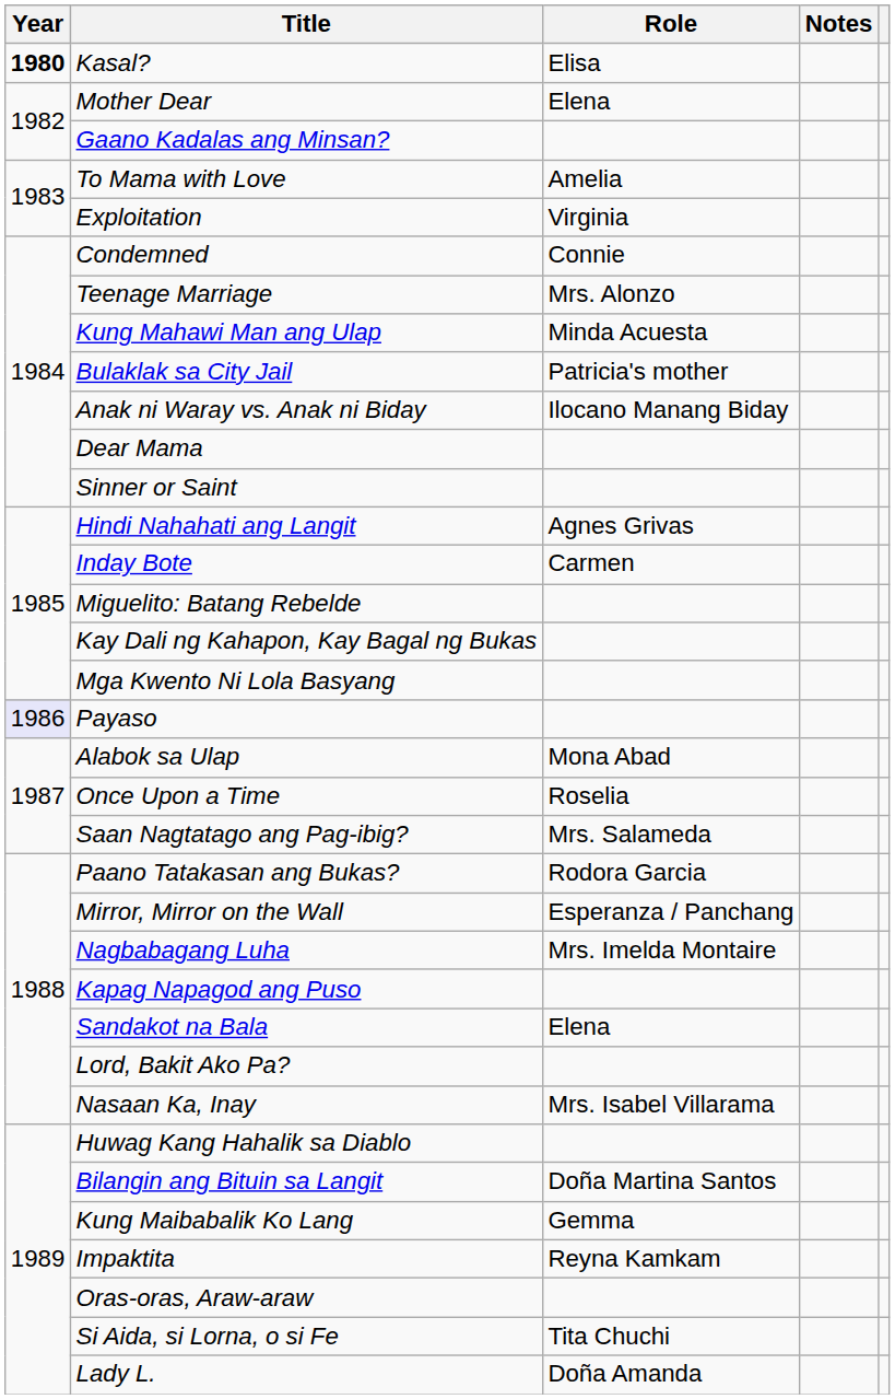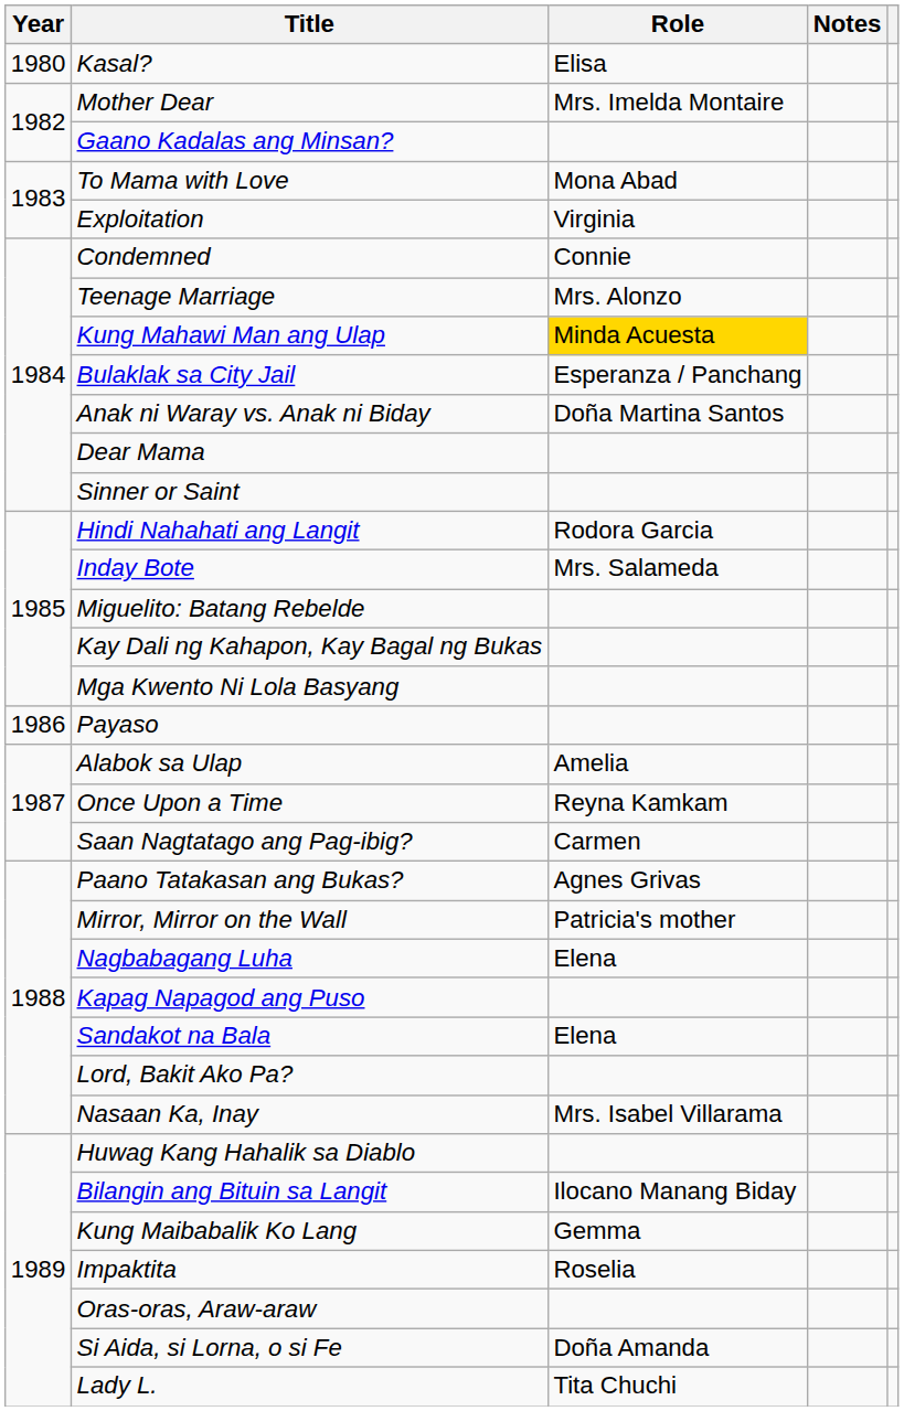 <table class="wikitable sortable plainrowheaders">
 <tr style="background:#ccc; text-align:center;">
 <th scope="col">Year</th>
 <th scope="col">Title</th>
 <th scope="col">Role</th>
 <th scope="col" class="unsortable">Notes</th>
 <th scope="col" class="unsortable"></th>
 </tr>
 <tr>
-<td><strong>1980</strong></td>
+<td>1980</td>
 <td><em>Kasal?</em></td>
 <td>Elisa</td>
 <td></td>
 <td></td>
 </tr>
 <tr>
 <td rowspan="2">1982</td>
 <td><em>Mother Dear</em></td>
-<td>Elena</td>
+<td>Mrs. Imelda Montaire</td>
 <td></td>
 <td></td>
 </tr>
 <tr>
 <td><em><a href='#'>Gaano Kadalas ang Minsan?</a></em></td>
 <td></td>
 <td></td>
 <td></td>
 </tr>
 <tr>
 <td rowspan="2">1983</td>
 <td><em>To Mama with Love</em></td>
-<td>Amelia</td>
+<td>Mona Abad</td>
 <td></td>
 <td></td>
 </tr>
 <tr>
 <td><em>Exploitation</em></td>
 <td>Virginia</td>
 <td></td>
 <td></td>
 </tr>
 <tr>
 <td rowspan="7">1984</td>
 <td><em>Condemned</em></td>
 <td>Connie</td>
 <td></td>
 <td></td>
 </tr>
 <tr>
 <td><em>Teenage Marriage</em></td>
 <td>Mrs. Alonzo</td>
 <td></td>
 <td></td>
 </tr>
 <tr>
 <td><em><a href='#'>Kung Mahawi Man ang Ulap</a></em></td>
-<td>Minda Acuesta</td>
+<td style="background: gold;">Minda Acuesta</td>
 <td></td>
 <td></td>
 </tr>
 <tr>
 <td><em><a href='#'>Bulaklak sa City Jail</a></em></td>
-<td>Patricia's mother</td>
+<td>Esperanza / Panchang</td>
 <td></td>
 <td></td>
 </tr>
 <tr>
 <td><em>Anak ni Waray vs. Anak ni Biday</em></td>
-<td>Ilocano Manang Biday</td>
+<td>Doña Martina Santos</td>
 <td></td>
 <td></td>
 </tr>
 <tr>
 <td><em>Dear Mama</em></td>
 <td></td>
 <td></td>
 <td></td>
 </tr>
 <tr>
 <td><em>Sinner or Saint</em></td>
 <td></td>
 <td></td>
 <td></td>
 </tr>
 <tr>
 <td rowspan="5">1985</td>
 <td><em><a href='#'>Hindi Nahahati ang Langit</a></em></td>
-<td>Agnes Grivas</td>
+<td>Rodora Garcia</td>
 <td></td>
 <td></td>
 </tr>
 <tr>
 <td><em><a href='#'>Inday Bote</a></em></td>
-<td>Carmen</td>
+<td>Mrs. Salameda</td>
 <td></td>
 <td></td>
 </tr>
 <tr>
 <td><em>Miguelito: Batang Rebelde</em></td>
 <td></td>
 <td></td>
 <td></td>
 </tr>
 <tr>
 <td><em>Kay Dali ng Kahapon, Kay Bagal ng Bukas</em></td>
 <td></td>
 <td></td>
 <td></td>
 </tr>
 <tr>
 <td><em>Mga Kwento Ni Lola Basyang</em></td>
 <td></td>
 <td></td>
 <td></td>
 </tr>
 <tr>
-<td style="background: lavender;">1986</td>
+<td>1986</td>
 <td><em>Payaso</em></td>
 <td></td>
 <td></td>
 <td></td>
 </tr>
 <tr>
 <td rowspan="3">1987</td>
 <td><em>Alabok sa Ulap</em></td>
-<td>Mona Abad</td>
+<td>Amelia</td>
 <td></td>
 <td></td>
 </tr>
 <tr>
 <td><em>Once Upon a Time</em></td>
-<td>Roselia</td>
+<td>Reyna Kamkam</td>
 <td></td>
 <td></td>
 </tr>
 <tr>
 <td><em>Saan Nagtatago ang Pag-ibig?</em></td>
-<td>Mrs. Salameda</td>
+<td>Carmen</td>
 <td></td>
 <td></td>
 </tr>
 <tr>
 <td rowspan="7">1988</td>
 <td><em>Paano Tatakasan ang Bukas?</em></td>
-<td>Rodora Garcia</td>
+<td>Agnes Grivas</td>
 <td></td>
 <td></td>
 </tr>
 <tr>
 <td><em>Mirror, Mirror on the Wall</em></td>
-<td>Esperanza / Panchang</td>
+<td>Patricia's mother</td>
 <td></td>
 <td></td>
 </tr>
 <tr>
 <td><em><a href='#'>Nagbabagang Luha</a></em></td>
-<td>Mrs. Imelda Montaire</td>
+<td>Elena</td>
 <td></td>
 <td></td>
 </tr>
 <tr>
 <td><em><a href='#'>Kapag Napagod ang Puso</a></em></td>
 <td></td>
 <td></td>
 <td></td>
 </tr>
 <tr>
 <td><em><a href='#'>Sandakot na Bala</a></em></td>
 <td>Elena</td>
 <td></td>
 <td></td>
 </tr>
 <tr>
 <td><em>Lord, Bakit Ako Pa?</em></td>
 <td></td>
 <td></td>
 <td></td>
 </tr>
 <tr>
 <td><em>Nasaan Ka, Inay</em></td>
 <td>Mrs. Isabel Villarama</td>
 <td></td>
 <td></td>
 </tr>
 <tr>
 <td rowspan="7">1989</td>
 <td><em>Huwag Kang Hahalik sa Diablo</em></td>
 <td></td>
 <td></td>
 <td></td>
 </tr>
 <tr>
 <td><em><a href='#'>Bilangin ang Bituin sa Langit</a></em></td>
-<td>Doña Martina Santos</td>
+<td>Ilocano Manang Biday</td>
 <td></td>
 <td></td>
 </tr>
 <tr>
 <td><em>Kung Maibabalik Ko Lang</em></td>
 <td>Gemma</td>
 <td></td>
 <td></td>
 </tr>
 <tr>
 <td><em>Impaktita</em></td>
-<td>Reyna Kamkam</td>
+<td>Roselia</td>
 <td></td>
 <td></td>
 </tr>
 <tr>
 <td><em>Oras-oras, Araw-araw</em></td>
 <td></td>
 <td></td>
 <td></td>
 </tr>
 <tr>
 <td><em>Si Aida, si Lorna, o si Fe</em></td>
-<td>Tita Chuchi</td>
+<td>Doña Amanda</td>
 <td></td>
 <td></td>
 </tr>
 <tr>
 <td><em>Lady L.</em></td>
-<td>Doña Amanda</td>
+<td>Tita Chuchi</td>
 <td></td>
 <td></td>
 </tr>
 </table>
